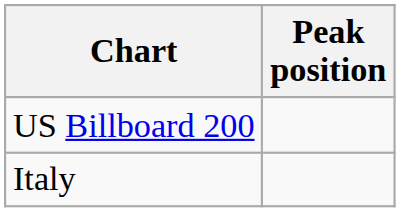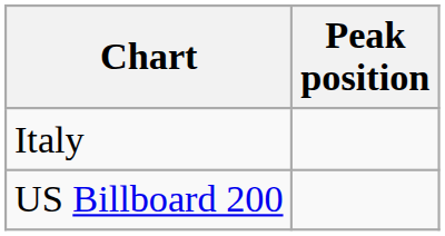 <table class="wikitable">
 <tr>
 <th>Chart</th>
 <th>Peak<br>position</th>
 </tr>
 <tr>
+<td>Italy</td>
+<td></td>
+</tr>
+<tr>
 <td>US <a href='#'>Billboard 200</a></td>
 <td></td>
 </tr>
-<tr>
-<td>Italy</td>
-<td></td>
-</tr>
 </table>
